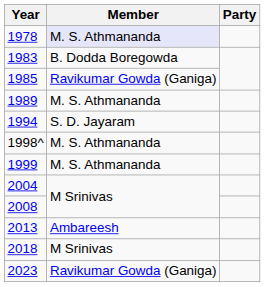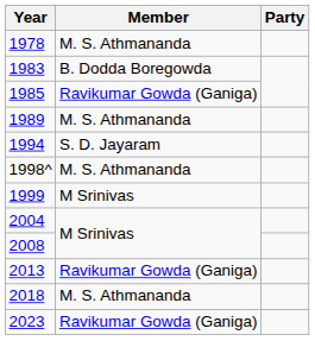 <table class="wikitable">
 <tr>
 <th>Year</th>
 <th>Member</th>
 <th colspan=2>Party</th>
 </tr>
 <tr>
 <td><a href='#'>1978</a></td>
-<td style="background: lavender;">M. S. Athmananda</td>
+<td>M. S. Athmananda</td>
 <td></td>
 </tr>
 <tr>
 <td><a href='#'>1983</a></td>
 <td>B. Dodda Boregowda</td>
 </tr>
 <tr>
 <td><a href='#'>1985</a></td>
 <td><a href='#'>Ravikumar Gowda</a> (Ganiga)</td>
 </tr>
 <tr>
 <td><a href='#'>1989</a></td>
 <td>M. S. Athmananda</td>
 <td></td>
 </tr>
 <tr>
 <td><a href='#'>1994</a></td>
 <td>S. D. Jayaram</td>
 <td></td>
 </tr>
 <tr>
 <td>1998^</td>
 <td>M. S. Athmananda</td>
 </tr>
 <tr>
 <td><a href='#'>1999</a></td>
-<td>M. S. Athmananda</td>
+<td>M Srinivas</td>
 <td></td>
 </tr>
 <tr>
 <td><a href='#'>2004</a></td>
 <td rowspan="2">M Srinivas</td>
 <td></td>
 </tr>
 <tr>
 <td><a href='#'>2008</a></td>
 </tr>
 <tr>
 <td><a href='#'>2013</a></td>
-<td><a href='#'>Ambareesh</a></td>
+<td><a href='#'>Ravikumar Gowda</a> (Ganiga)</td>
 <td></td>
 </tr>
 <tr>
 <td><a href='#'>2018</a></td>
-<td>M Srinivas</td>
+<td>M. S. Athmananda</td>
 <td></td>
 </tr>
 <tr>
 <td><a href='#'>2023</a></td>
 <td><a href='#'>Ravikumar Gowda</a> (Ganiga)</td>
 <td></td>
 </tr>
 </table>
